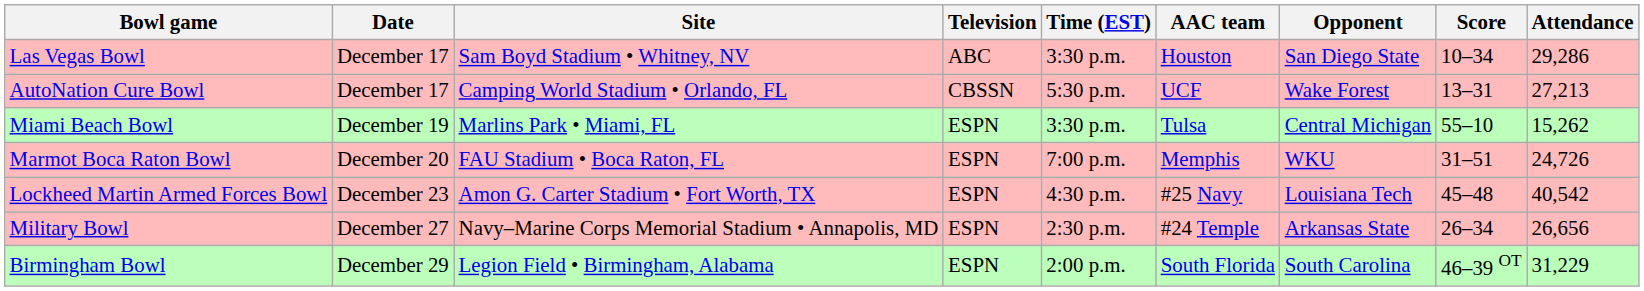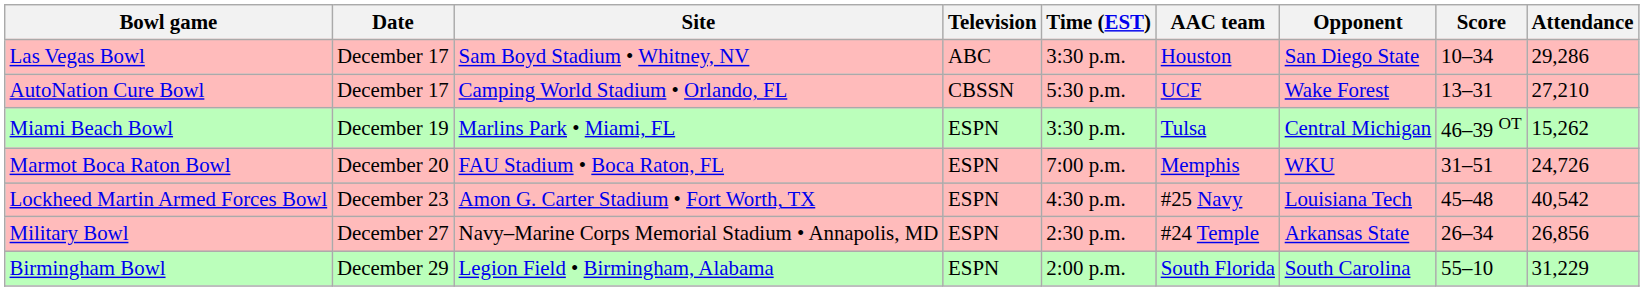 <table class="wikitable" style="font-size:90%;">
 <tr>
 <th>Bowl game</th>
 <th>Date</th>
 <th>Site</th>
 <th>Television</th>
 <th>Time (<a href='#'>EST</a>)</th>
 <th>AAC team</th>
 <th>Opponent</th>
 <th>Score</th>
 <th>Attendance</th>
 </tr>
 <tr bgcolor=#fbb>
 <td><a href='#'>Las Vegas Bowl</a></td>
 <td>December 17</td>
 <td><a href='#'>Sam Boyd Stadium</a> • <a href='#'>Whitney, NV</a></td>
 <td>ABC</td>
 <td>3:30 p.m.</td>
 <td><a href='#'>Houston</a></td>
 <td><a href='#'>San Diego State</a></td>
 <td>10–34</td>
 <td>29,286</td>
 </tr>
 <tr bgcolor=#fbb>
 <td><a href='#'>AutoNation Cure Bowl</a></td>
 <td>December 17</td>
 <td><a href='#'>Camping World Stadium</a> • <a href='#'>Orlando, FL</a></td>
 <td>CBSSN</td>
 <td>5:30 p.m.</td>
 <td><a href='#'>UCF</a></td>
 <td><a href='#'>Wake Forest</a></td>
 <td>13–31</td>
-<td>27,213</td>
+<td>27,210</td>
 </tr>
 <tr bgcolor=#bfb>
 <td><a href='#'>Miami Beach Bowl</a></td>
 <td>December 19</td>
 <td><a href='#'>Marlins Park</a> • <a href='#'>Miami, FL</a></td>
 <td>ESPN</td>
 <td>3:30 p.m.</td>
 <td><a href='#'>Tulsa</a></td>
 <td><a href='#'>Central Michigan</a></td>
-<td>55–10</td>
+<td>46–39 <sup>OT</sup></td>
 <td>15,262</td>
 </tr>
 <tr bgcolor=#fbb>
 <td><a href='#'>Marmot Boca Raton Bowl</a></td>
 <td>December 20</td>
 <td><a href='#'>FAU Stadium</a> • <a href='#'>Boca Raton, FL</a></td>
 <td>ESPN</td>
 <td>7:00 p.m.</td>
 <td><a href='#'>Memphis</a></td>
 <td><a href='#'>WKU</a></td>
 <td>31–51</td>
 <td>24,726</td>
 </tr>
 <tr bgcolor=#fbb>
 <td><a href='#'>Lockheed Martin Armed Forces Bowl</a></td>
 <td>December 23</td>
 <td><a href='#'>Amon G. Carter Stadium</a> • <a href='#'>Fort Worth, TX</a></td>
 <td>ESPN</td>
 <td>4:30 p.m.</td>
 <td>#25 <a href='#'>Navy</a></td>
 <td><a href='#'>Louisiana Tech</a></td>
 <td>45–48</td>
 <td>40,542</td>
 </tr>
 <tr bgcolor=#fbb>
 <td><a href='#'>Military Bowl</a></td>
 <td>December 27</td>
 <td>Navy–Marine Corps Memorial Stadium • Annapolis, MD</td>
 <td>ESPN</td>
 <td>2:30 p.m.</td>
 <td>#24 <a href='#'>Temple</a></td>
 <td><a href='#'>Arkansas State</a></td>
 <td>26–34</td>
-<td>26,656</td>
+<td>26,856</td>
 </tr>
 <tr bgcolor=#bfb>
 <td><a href='#'>Birmingham Bowl</a></td>
 <td>December 29</td>
 <td><a href='#'>Legion Field</a> • <a href='#'>Birmingham, Alabama</a></td>
 <td>ESPN</td>
 <td>2:00 p.m.</td>
 <td><a href='#'>South Florida</a></td>
 <td><a href='#'>South Carolina</a></td>
-<td>46–39 <sup>OT</sup></td>
+<td>55–10</td>
 <td>31,229</td>
 </tr>
 </table>
